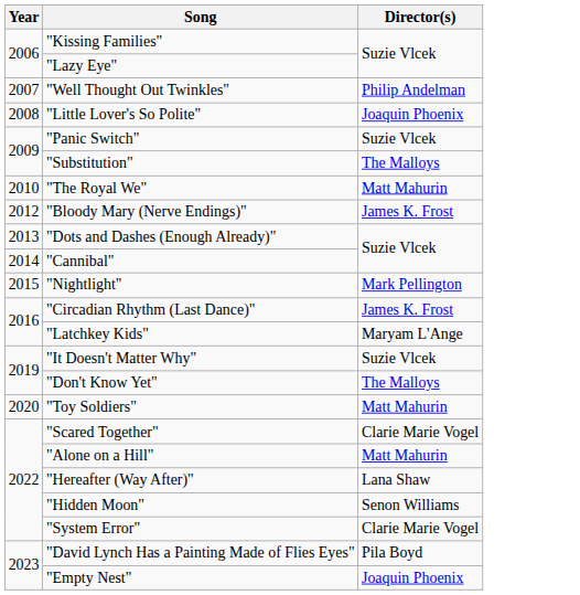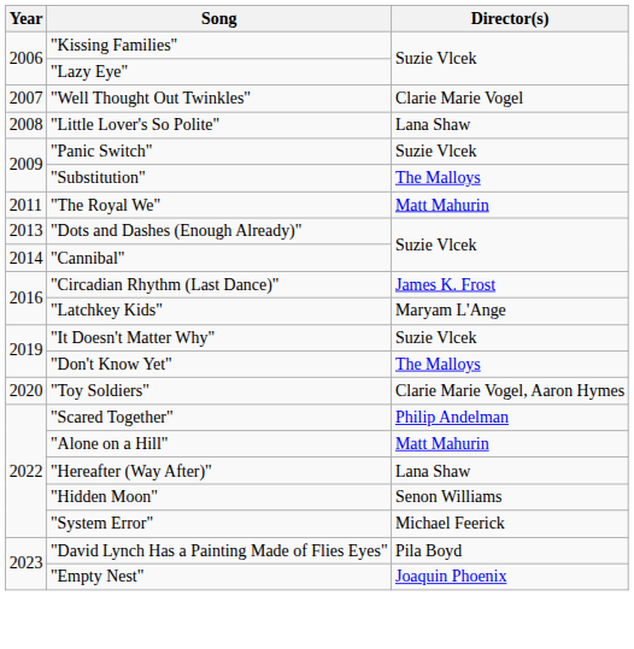 <table class="wikitable">
 <tr>
 <th>Year</th>
 <th>Song</th>
 <th>Director(s)</th>
 </tr>
 <tr>
 <td rowspan="2">2006</td>
 <td>"Kissing Families"</td>
 <td rowspan="2">Suzie Vlcek</td>
 </tr>
 <tr>
 <td>"Lazy Eye"</td>
 </tr>
 <tr>
 <td>2007</td>
 <td>"Well Thought Out Twinkles"</td>
-<td><a href='#'>Philip Andelman</a></td>
+<td>Clarie Marie Vogel</td>
 </tr>
 <tr>
 <td>2008</td>
 <td>"Little Lover's So Polite"</td>
-<td><a href='#'>Joaquin Phoenix</a></td>
+<td>Lana Shaw</td>
 </tr>
 <tr>
 <td rowspan="2">2009</td>
 <td>"Panic Switch"</td>
 <td>Suzie Vlcek</td>
 </tr>
 <tr>
 <td>"Substitution"</td>
 <td><a href='#'>The Malloys</a></td>
 </tr>
 <tr>
-<td>2010</td>
+<td>2011</td>
 <td>"The Royal We"</td>
 <td><a href='#'>Matt Mahurin</a></td>
-</tr>
-<tr>
-<td>2012</td>
-<td>"Bloody Mary (Nerve Endings)"</td>
-<td><a href='#'>James K. Frost</a></td>
 </tr>
 <tr>
 <td>2013</td>
 <td>"Dots and Dashes (Enough Already)"</td>
 <td rowspan="2">Suzie Vlcek</td>
 </tr>
 <tr>
 <td>2014</td>
 <td>"Cannibal"</td>
-</tr>
-<tr>
-<td>2015</td>
-<td>"Nightlight"</td>
-<td><a href='#'>Mark Pellington</a></td>
 </tr>
 <tr>
 <td rowspan="2">2016</td>
 <td>"Circadian Rhythm (Last Dance)"</td>
 <td><a href='#'>James K. Frost</a></td>
 </tr>
 <tr>
 <td>"Latchkey Kids"</td>
 <td>Maryam L'Ange</td>
 </tr>
 <tr>
 <td rowspan="2">2019</td>
 <td>"It Doesn't Matter Why"</td>
 <td>Suzie Vlcek</td>
 </tr>
 <tr>
 <td>"Don't Know Yet"</td>
 <td><a href='#'>The Malloys</a></td>
 </tr>
 <tr>
 <td>2020</td>
 <td>"Toy Soldiers"</td>
-<td><a href='#'>Matt Mahurin</a></td>
+<td>Clarie Marie Vogel, Aaron Hymes</td>
 </tr>
 <tr>
 <td rowspan="5">2022</td>
 <td>"Scared Together"</td>
-<td>Clarie Marie Vogel</td>
+<td><a href='#'>Philip Andelman</a></td>
 </tr>
 <tr>
 <td>"Alone on a Hill"</td>
 <td><a href='#'>Matt Mahurin</a></td>
 </tr>
 <tr>
 <td>"Hereafter (Way After)"</td>
 <td>Lana Shaw</td>
 </tr>
 <tr>
 <td>"Hidden Moon"</td>
 <td>Senon Williams</td>
 </tr>
 <tr>
 <td>"System Error"</td>
-<td>Clarie Marie Vogel</td>
+<td>Michael Feerick</td>
 </tr>
 <tr>
 <td rowspan="5">2023</td>
 <td>"David Lynch Has a Painting Made of Flies Eyes"</td>
 <td>Pila Boyd</td>
 </tr>
 <tr>
 <td>"Empty Nest"</td>
 <td><a href='#'>Joaquin Phoenix</a></td>
 </tr>
 </table>
